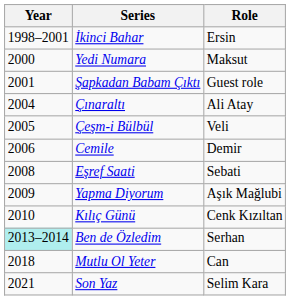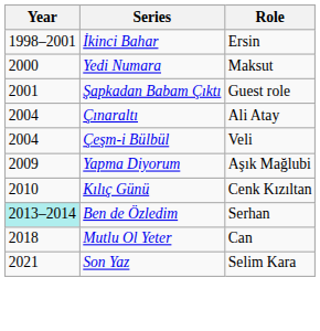 <table class="wikitable" style="font-size: 80%;">
 <tr>
 <th>Year</th>
 <th>Series</th>
 <th>Role</th>
 </tr>
 <tr>
 <td>1998–2001</td>
 <td><em><a href='#'>İkinci Bahar</a></em></td>
 <td>Ersin</td>
 </tr>
 <tr>
 <td>2000</td>
 <td><em><a href='#'>Yedi Numara</a></em></td>
 <td>Maksut</td>
 </tr>
 <tr>
 <td>2001</td>
 <td><em><a href='#'>Şapkadan Babam Çıktı</a></em></td>
 <td>Guest role</td>
 </tr>
 <tr>
 <td>2004</td>
 <td><em><a href='#'>Çınaraltı</a></em></td>
 <td>Ali Atay</td>
 </tr>
 <tr>
-<td>2005</td>
+<td>2004</td>
 <td><em><a href='#'>Çeşm-i Bülbül</a></em></td>
 <td>Veli</td>
-</tr>
-<tr>
-<td>2006</td>
-<td><em><a href='#'>Cemile</a></em></td>
-<td>Demir</td>
-</tr>
-<tr>
-<td>2008</td>
-<td><em><a href='#'>Eşref Saati</a></em></td>
-<td>Sebati</td>
 </tr>
 <tr>
 <td>2009</td>
 <td><em><a href='#'>Yapma Diyorum</a></em></td>
 <td>Aşık Mağlubi</td>
 </tr>
 <tr>
 <td>2010</td>
 <td><em><a href='#'>Kılıç Günü</a></em></td>
 <td>Cenk Kızıltan</td>
 </tr>
 <tr>
 <td style="background: paleturquoise;">2013–2014</td>
 <td><em><a href='#'>Ben de Özledim</a></em></td>
 <td>Serhan</td>
 </tr>
 <tr>
 <td>2018</td>
 <td><em><a href='#'>Mutlu Ol Yeter</a></em></td>
 <td>Can</td>
 </tr>
 <tr>
 <td>2021</td>
 <td><em><a href='#'>Son Yaz</a></em></td>
 <td>Selim Kara</td>
 </tr>
 </table>
